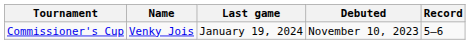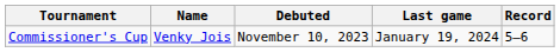 <table class="wikitable">
 <tr>
 <th>Tournament</th>
 <th>Name</th>
+<th>Debuted</th>
 <th>Last game</th>
-<th>Debuted</th>
 <th>Record</th>
 </tr>
 <tr>
 <td><a href='#'>Commissioner's Cup</a></td>
 <td><a href='#'>Venky Jois</a></td>
+<td>November 10, 2023 </td>
 <td>January 19, 2024 </td>
-<td>November 10, 2023 </td>
 <td>5–6</td>
 </tr>
 </table>
